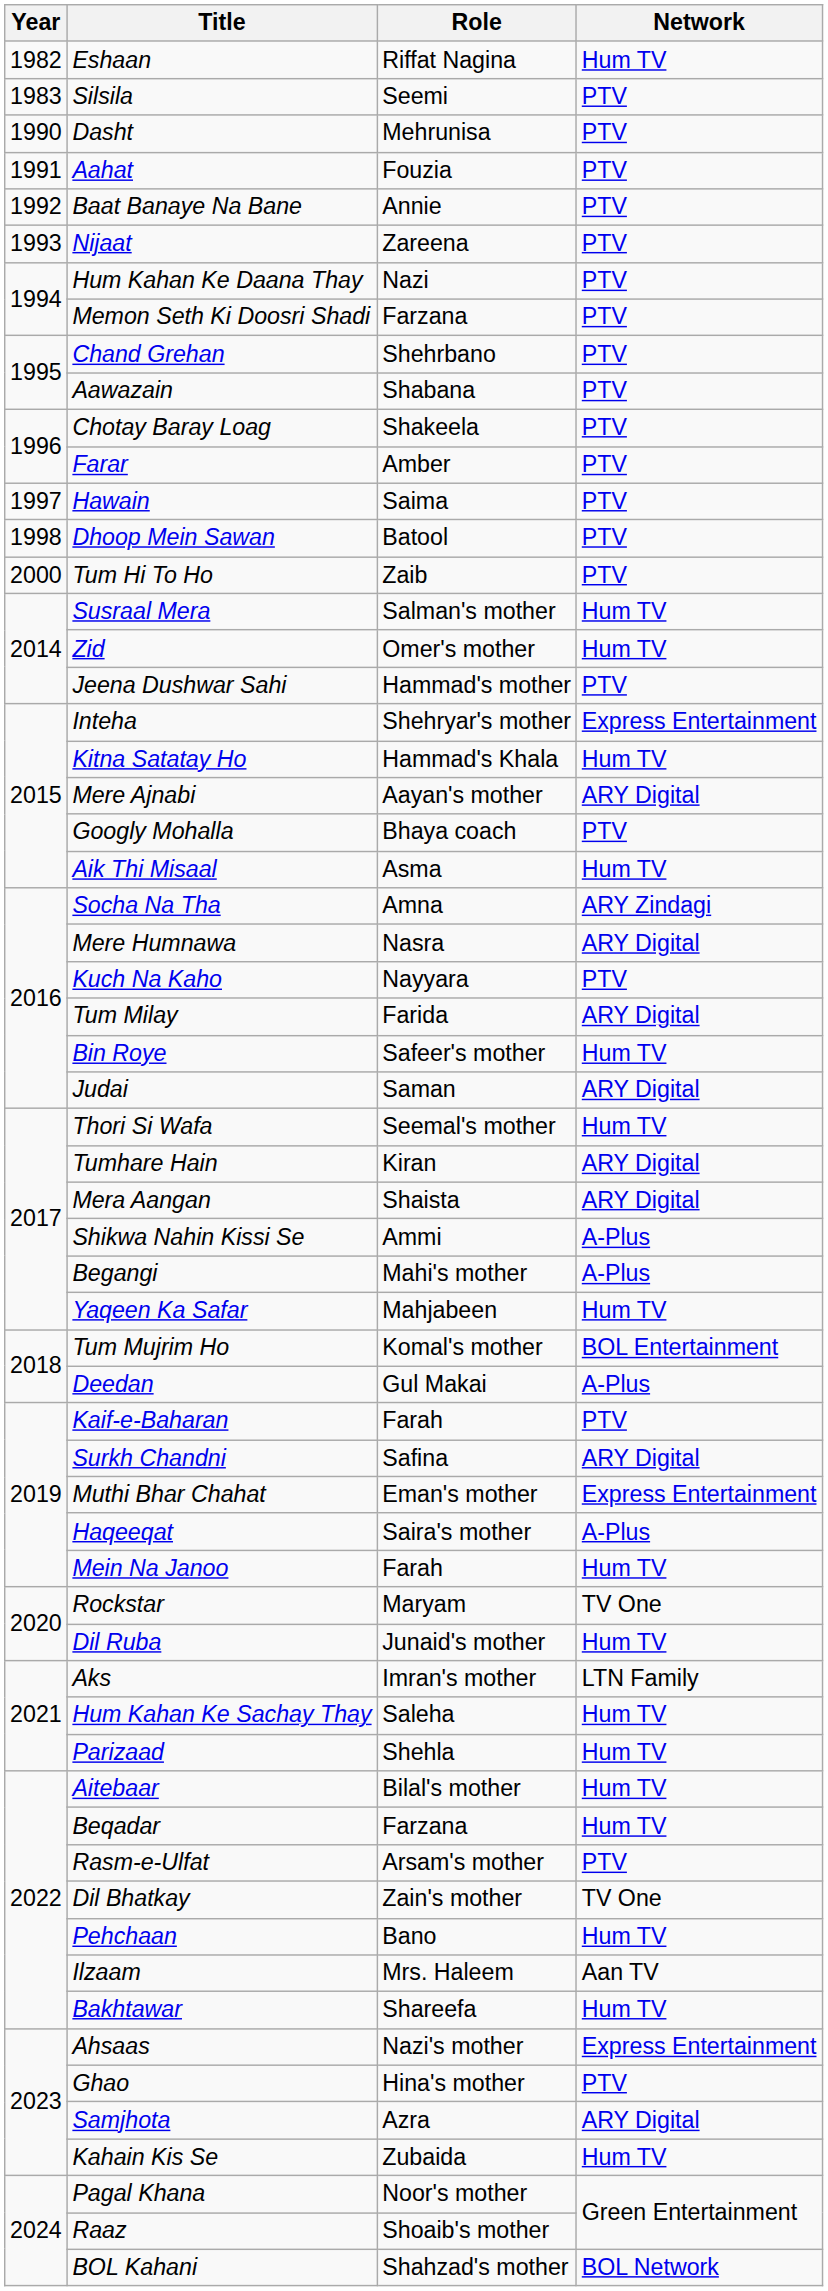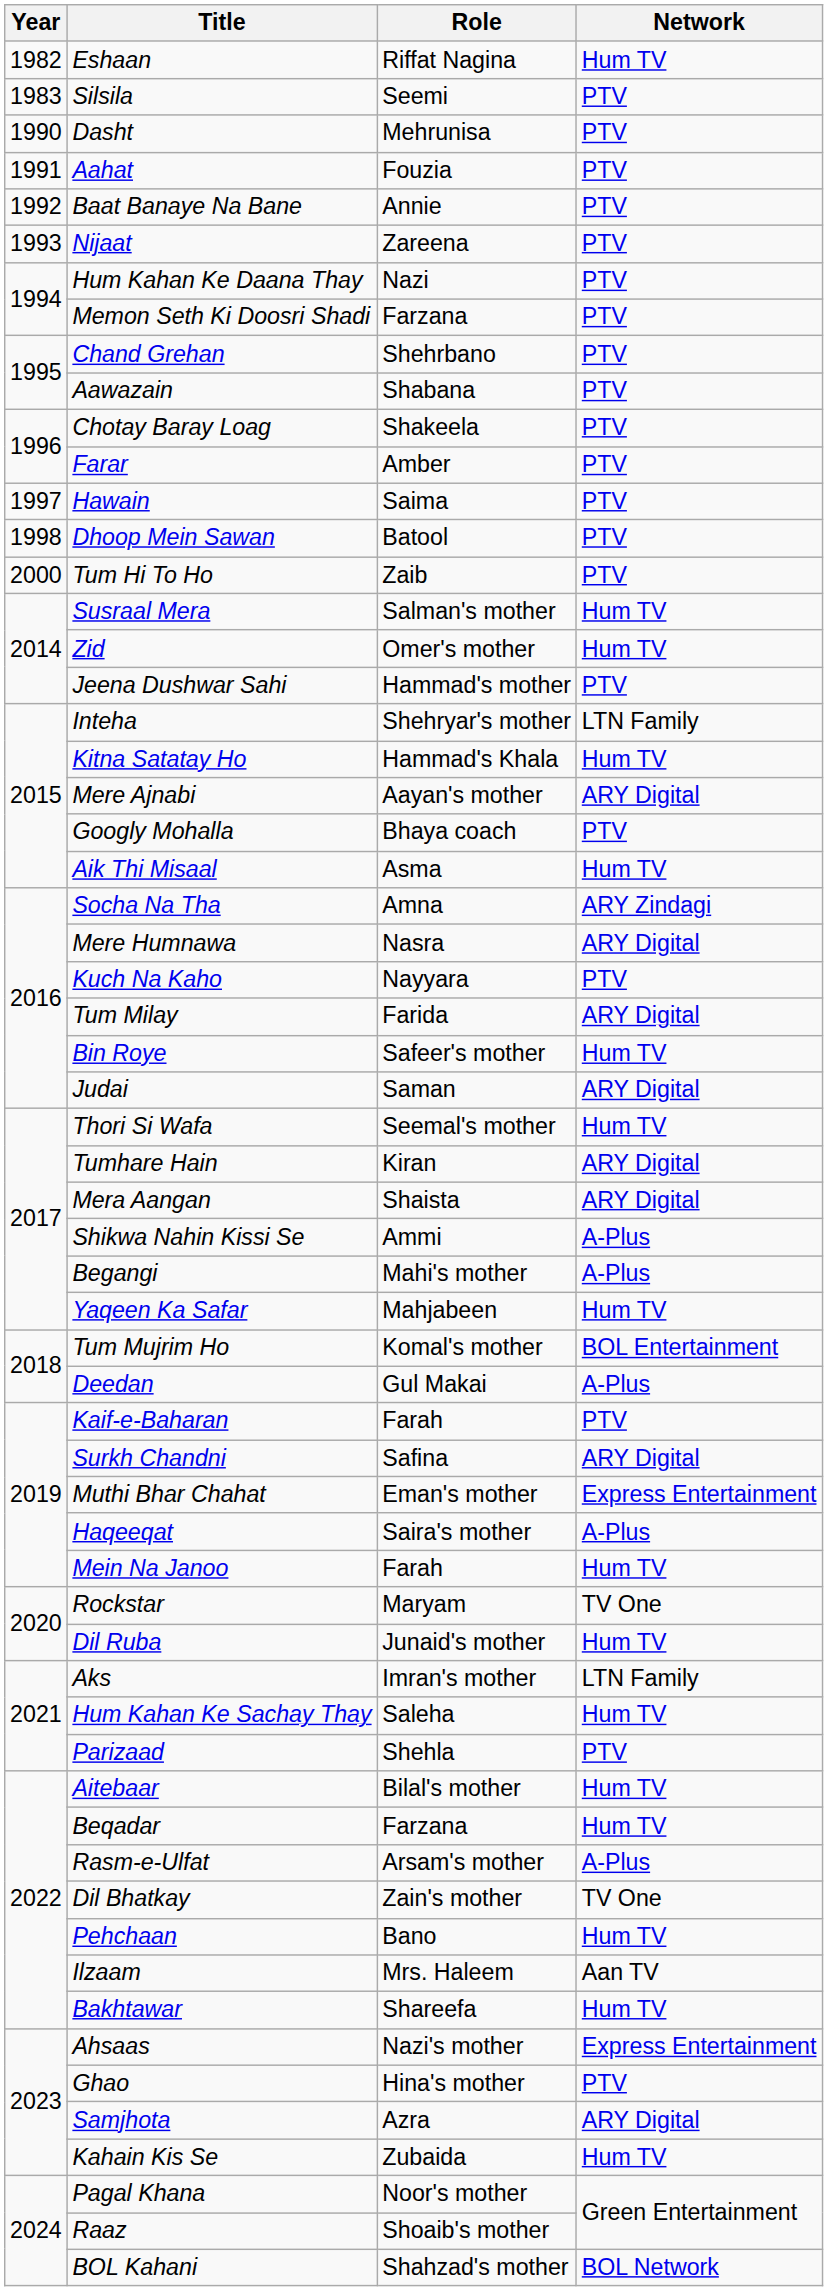 <table class="wikitable sortable plainrowheaders">
 <tr style="text-align:center;">
 <th scope="col">Year</th>
 <th scope="col">Title</th>
 <th scope="col">Role</th>
 <th scope="col">Network</th>
 </tr>
 <tr>
 <td>1982</td>
 <td><em>Eshaan</em></td>
 <td>Riffat Nagina</td>
 <td><a href='#'>Hum TV</a></td>
 </tr>
 <tr>
 <td>1983</td>
 <td><em>Silsila</em></td>
 <td>Seemi</td>
 <td><a href='#'>PTV</a></td>
 </tr>
 <tr>
 <td>1990</td>
 <td><em>Dasht</em></td>
 <td>Mehrunisa</td>
 <td><a href='#'>PTV</a></td>
 </tr>
 <tr>
 <td>1991</td>
 <td><em><a href='#'>Aahat</a></em></td>
 <td>Fouzia</td>
 <td><a href='#'>PTV</a></td>
 </tr>
 <tr>
 <td>1992</td>
 <td><em>Baat Banaye Na Bane</em></td>
 <td>Annie</td>
 <td><a href='#'>PTV</a></td>
 </tr>
 <tr>
 <td>1993</td>
 <td><em><a href='#'>Nijaat</a></em></td>
 <td>Zareena</td>
 <td><a href='#'>PTV</a></td>
 </tr>
 <tr>
 <td rowspan="2">1994</td>
 <td><em>Hum Kahan Ke Daana Thay</em></td>
 <td>Nazi</td>
 <td><a href='#'>PTV</a></td>
 </tr>
 <tr>
 <td><em>Memon Seth Ki Doosri Shadi</em></td>
 <td>Farzana</td>
 <td><a href='#'>PTV</a></td>
 </tr>
 <tr>
 <td rowspan="2">1995</td>
 <td><em><a href='#'>Chand Grehan</a></em></td>
 <td>Shehrbano</td>
 <td><a href='#'>PTV</a></td>
 </tr>
 <tr>
 <td><em>Aawazain</em></td>
 <td>Shabana</td>
 <td><a href='#'>PTV</a></td>
 </tr>
 <tr>
 <td rowspan="2">1996</td>
 <td><em>Chotay Baray Loag</em></td>
 <td>Shakeela</td>
 <td><a href='#'>PTV</a></td>
 </tr>
 <tr>
 <td><em><a href='#'>Farar</a></em></td>
 <td>Amber</td>
 <td><a href='#'>PTV</a></td>
 </tr>
 <tr>
 <td>1997</td>
 <td><em><a href='#'>Hawain</a></em></td>
 <td>Saima</td>
 <td><a href='#'>PTV</a></td>
 </tr>
 <tr>
 <td>1998</td>
 <td><em><a href='#'>Dhoop Mein Sawan</a></em></td>
 <td>Batool</td>
 <td><a href='#'>PTV</a></td>
 </tr>
 <tr>
 <td>2000</td>
 <td><em>Tum Hi To Ho</em></td>
 <td>Zaib</td>
 <td><a href='#'>PTV</a></td>
 </tr>
 <tr>
 <td rowspan="3">2014</td>
 <td><em><a href='#'>Susraal Mera</a></em></td>
 <td>Salman's mother</td>
 <td><a href='#'>Hum TV</a></td>
 </tr>
 <tr>
 <td><em><a href='#'>Zid</a></em></td>
 <td>Omer's mother</td>
 <td><a href='#'>Hum TV</a></td>
 </tr>
 <tr>
 <td><em>Jeena Dushwar Sahi</em></td>
 <td>Hammad's mother</td>
 <td><a href='#'>PTV</a></td>
 </tr>
 <tr>
 <td rowspan="5">2015</td>
 <td><em>Inteha</em></td>
 <td>Shehryar's mother</td>
-<td><a href='#'>Express Entertainment</a></td>
+<td>LTN Family</td>
 </tr>
 <tr>
 <td><em><a href='#'>Kitna Satatay Ho</a></em></td>
 <td>Hammad's Khala</td>
 <td><a href='#'>Hum TV</a></td>
 </tr>
 <tr>
 <td><em>Mere Ajnabi</em></td>
 <td>Aayan's mother</td>
 <td><a href='#'>ARY Digital</a></td>
 </tr>
 <tr>
 <td><em>Googly Mohalla</em></td>
 <td>Bhaya coach</td>
 <td><a href='#'>PTV</a></td>
 </tr>
 <tr>
 <td><em><a href='#'>Aik Thi Misaal</a></em></td>
 <td>Asma</td>
 <td><a href='#'>Hum TV</a></td>
 </tr>
 <tr>
 <td rowspan="6">2016</td>
 <td><em><a href='#'>Socha Na Tha</a></em></td>
 <td>Amna</td>
 <td><a href='#'>ARY Zindagi</a></td>
 </tr>
 <tr>
 <td><em>Mere Humnawa</em></td>
 <td>Nasra</td>
 <td><a href='#'>ARY Digital</a></td>
 </tr>
 <tr>
 <td><em><a href='#'>Kuch Na Kaho</a></em></td>
 <td>Nayyara</td>
 <td><a href='#'>PTV</a></td>
 </tr>
 <tr>
 <td><em>Tum Milay</em></td>
 <td>Farida</td>
 <td><a href='#'>ARY Digital</a></td>
 </tr>
 <tr>
 <td><em><a href='#'>Bin Roye</a></em></td>
 <td>Safeer's mother</td>
 <td><a href='#'>Hum TV</a></td>
 </tr>
 <tr>
 <td><em>Judai</em></td>
 <td>Saman</td>
 <td><a href='#'>ARY Digital</a></td>
 </tr>
 <tr>
 <td rowspan="6">2017</td>
 <td><em>Thori Si Wafa</em></td>
 <td>Seemal's mother</td>
 <td><a href='#'>Hum TV</a></td>
 </tr>
 <tr>
 <td><em>Tumhare Hain</em></td>
 <td>Kiran</td>
 <td><a href='#'>ARY Digital</a></td>
 </tr>
 <tr>
 <td><em>Mera Aangan</em></td>
 <td>Shaista</td>
 <td><a href='#'>ARY Digital</a></td>
 </tr>
 <tr>
 <td><em>Shikwa Nahin Kissi Se</em></td>
 <td>Ammi</td>
 <td><a href='#'>A-Plus</a></td>
 </tr>
 <tr>
 <td><em>Begangi</em></td>
 <td>Mahi's mother</td>
 <td><a href='#'>A-Plus</a></td>
 </tr>
 <tr>
 <td><em><a href='#'>Yaqeen Ka Safar</a></em></td>
 <td>Mahjabeen</td>
 <td><a href='#'>Hum TV</a></td>
 </tr>
 <tr>
 <td rowspan="2">2018</td>
 <td><em>Tum Mujrim Ho</em></td>
 <td>Komal's mother</td>
 <td><a href='#'>BOL Entertainment</a></td>
 </tr>
 <tr>
 <td><em><a href='#'>Deedan</a></em></td>
 <td>Gul Makai</td>
 <td><a href='#'>A-Plus</a></td>
 </tr>
 <tr>
 <td rowspan="5">2019</td>
 <td><em><a href='#'>Kaif-e-Baharan</a></em></td>
 <td>Farah</td>
 <td><a href='#'>PTV</a></td>
 </tr>
 <tr>
 <td><em><a href='#'>Surkh Chandni</a></em></td>
 <td>Safina</td>
 <td><a href='#'>ARY Digital</a></td>
 </tr>
 <tr>
 <td><em>Muthi Bhar Chahat</em></td>
 <td>Eman's mother</td>
 <td><a href='#'>Express Entertainment</a></td>
 </tr>
 <tr>
 <td><em><a href='#'>Haqeeqat</a></em></td>
 <td>Saira's mother</td>
 <td><a href='#'>A-Plus</a></td>
 </tr>
 <tr>
 <td><em><a href='#'>Mein Na Janoo</a></em></td>
 <td>Farah</td>
 <td><a href='#'>Hum TV</a></td>
 </tr>
 <tr>
 <td rowspan="2">2020</td>
 <td><em>Rockstar</em></td>
 <td>Maryam</td>
 <td>TV One</td>
 </tr>
 <tr>
 <td><em><a href='#'>Dil Ruba</a></em></td>
 <td>Junaid's mother</td>
 <td><a href='#'>Hum TV</a></td>
 </tr>
 <tr>
 <td rowspan="3">2021</td>
 <td><em>Aks</em></td>
 <td>Imran's mother</td>
 <td>LTN Family</td>
 </tr>
 <tr>
 <td><em><a href='#'>Hum Kahan Ke Sachay Thay</a></em></td>
 <td>Saleha</td>
 <td><a href='#'>Hum TV</a></td>
 </tr>
 <tr>
 <td><em><a href='#'>Parizaad</a></em></td>
 <td>Shehla</td>
-<td><a href='#'>Hum TV</a></td>
+<td><a href='#'>PTV</a></td>
 </tr>
 <tr>
 <td rowspan="7">2022</td>
 <td><em><a href='#'>Aitebaar</a></em></td>
 <td>Bilal's mother</td>
 <td><a href='#'>Hum TV</a></td>
 </tr>
 <tr>
 <td><em>Beqadar</em></td>
 <td>Farzana</td>
 <td><a href='#'>Hum TV</a></td>
 </tr>
 <tr>
 <td><em>Rasm-e-Ulfat</em></td>
 <td>Arsam's mother</td>
-<td><a href='#'>PTV</a></td>
+<td><a href='#'>A-Plus</a></td>
 </tr>
 <tr>
 <td><em>Dil Bhatkay</em></td>
 <td>Zain's mother</td>
 <td>TV One</td>
 </tr>
 <tr>
 <td><em><a href='#'>Pehchaan</a></em></td>
 <td>Bano</td>
 <td><a href='#'>Hum TV</a></td>
 </tr>
 <tr>
 <td><em>Ilzaam</em></td>
 <td>Mrs. Haleem</td>
 <td>Aan TV</td>
 </tr>
 <tr>
 <td><em><a href='#'>Bakhtawar</a></em></td>
 <td>Shareefa</td>
 <td><a href='#'>Hum TV</a></td>
 </tr>
 <tr>
 <td rowspan="4">2023</td>
 <td><em>Ahsaas</em></td>
 <td>Nazi's mother</td>
 <td><a href='#'>Express Entertainment</a></td>
 </tr>
 <tr>
 <td><em>Ghao</em></td>
 <td>Hina's mother</td>
 <td><a href='#'>PTV</a></td>
 </tr>
 <tr>
 <td><em><a href='#'>Samjhota</a></em></td>
 <td>Azra</td>
 <td><a href='#'>ARY Digital</a></td>
 </tr>
 <tr>
 <td><em>Kahain Kis Se</em></td>
 <td>Zubaida</td>
 <td><a href='#'>Hum TV</a></td>
 </tr>
 <tr>
 <td rowspan="3">2024</td>
 <td><em>Pagal Khana</em></td>
 <td>Noor's mother</td>
 <td rowspan="2">Green Entertainment</td>
 </tr>
 <tr>
 <td><em>Raaz</em></td>
 <td>Shoaib's mother</td>
 </tr>
 <tr>
 <td><em>BOL Kahani</em></td>
 <td>Shahzad's mother</td>
 <td><a href='#'>BOL Network</a></td>
 </tr>
 </table>
